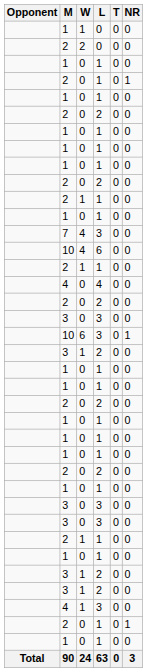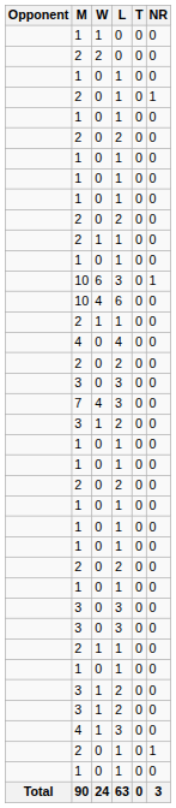 <table class="wikitable sortable">
 <tr>
 <th>Opponent</th>
 <th>M</th>
 <th>W</th>
 <th>L</th>
 <th>T</th>
 <th>NR</th>
 </tr>
 <tr>
 <td></td>
 <td>1</td>
 <td>1</td>
 <td>0</td>
 <td>0</td>
 <td>0</td>
 </tr>
 <tr>
 <td></td>
 <td>2</td>
 <td>2</td>
 <td>0</td>
 <td>0</td>
 <td>0</td>
 </tr>
 <tr>
 <td></td>
 <td>1</td>
 <td>0</td>
 <td>1</td>
 <td>0</td>
 <td>0</td>
 </tr>
 <tr>
 <td></td>
 <td>2</td>
 <td>0</td>
 <td>1</td>
 <td>0</td>
 <td>1</td>
 </tr>
 <tr>
 <td></td>
 <td>1</td>
 <td>0</td>
 <td>1</td>
 <td>0</td>
 <td>0</td>
 </tr>
 <tr>
 <td></td>
 <td>2</td>
 <td>0</td>
 <td>2</td>
 <td>0</td>
 <td>0</td>
 </tr>
 <tr>
 <td></td>
 <td>1</td>
 <td>0</td>
 <td>1</td>
 <td>0</td>
 <td>0</td>
 </tr>
 <tr>
 <td></td>
 <td>1</td>
 <td>0</td>
 <td>1</td>
 <td>0</td>
 <td>0</td>
 </tr>
 <tr>
 <td></td>
 <td>1</td>
 <td>0</td>
 <td>1</td>
 <td>0</td>
 <td>0</td>
 </tr>
 <tr>
 <td></td>
 <td>2</td>
 <td>0</td>
 <td>2</td>
 <td>0</td>
 <td>0</td>
 </tr>
 <tr>
 <td></td>
 <td>2</td>
 <td>1</td>
 <td>1</td>
 <td>0</td>
 <td>0</td>
 </tr>
 <tr>
 <td></td>
 <td>1</td>
 <td>0</td>
 <td>1</td>
 <td>0</td>
 <td>0</td>
 </tr>
 <tr>
 <td></td>
-<td>7</td>
-<td>4</td>
+<td>10</td>
+<td>6</td>
 <td>3</td>
 <td>0</td>
-<td>0</td>
+<td>1</td>
 </tr>
 <tr>
 <td></td>
 <td>10</td>
 <td>4</td>
 <td>6</td>
 <td>0</td>
 <td>0</td>
 </tr>
 <tr>
 <td></td>
 <td>2</td>
 <td>1</td>
 <td>1</td>
 <td>0</td>
 <td>0</td>
 </tr>
 <tr>
 <td></td>
 <td>4</td>
 <td>0</td>
 <td>4</td>
 <td>0</td>
 <td>0</td>
 </tr>
 <tr>
 <td></td>
 <td>2</td>
 <td>0</td>
 <td>2</td>
 <td>0</td>
 <td>0</td>
 </tr>
 <tr>
 <td></td>
 <td>3</td>
 <td>0</td>
 <td>3</td>
 <td>0</td>
 <td>0</td>
 </tr>
 <tr>
 <td></td>
-<td>10</td>
-<td>6</td>
+<td>7</td>
+<td>4</td>
 <td>3</td>
 <td>0</td>
-<td>1</td>
+<td>0</td>
 </tr>
 <tr>
 <td></td>
 <td>3</td>
 <td>1</td>
 <td>2</td>
 <td>0</td>
 <td>0</td>
 </tr>
 <tr>
 <td></td>
 <td>1</td>
 <td>0</td>
 <td>1</td>
 <td>0</td>
 <td>0</td>
 </tr>
 <tr>
 <td></td>
 <td>1</td>
 <td>0</td>
 <td>1</td>
 <td>0</td>
 <td>0</td>
 </tr>
 <tr>
 <td></td>
 <td>2</td>
 <td>0</td>
 <td>2</td>
 <td>0</td>
 <td>0</td>
 </tr>
 <tr>
 <td></td>
 <td>1</td>
 <td>0</td>
 <td>1</td>
 <td>0</td>
 <td>0</td>
 </tr>
 <tr>
 <td></td>
 <td>1</td>
 <td>0</td>
 <td>1</td>
 <td>0</td>
 <td>0</td>
 </tr>
 <tr>
 <td></td>
 <td>1</td>
 <td>0</td>
 <td>1</td>
 <td>0</td>
 <td>0</td>
 </tr>
 <tr>
 <td></td>
 <td>2</td>
 <td>0</td>
 <td>2</td>
 <td>0</td>
 <td>0</td>
 </tr>
 <tr>
 <td></td>
 <td>1</td>
 <td>0</td>
 <td>1</td>
 <td>0</td>
 <td>0</td>
 </tr>
 <tr>
 <td></td>
 <td>3</td>
 <td>0</td>
 <td>3</td>
 <td>0</td>
 <td>0</td>
 </tr>
 <tr>
 <td></td>
 <td>3</td>
 <td>0</td>
 <td>3</td>
 <td>0</td>
 <td>0</td>
 </tr>
 <tr>
 <td></td>
 <td>2</td>
 <td>1</td>
 <td>1</td>
 <td>0</td>
 <td>0</td>
 </tr>
 <tr>
 <td></td>
 <td>1</td>
 <td>0</td>
 <td>1</td>
 <td>0</td>
 <td>0</td>
 </tr>
 <tr>
 <td></td>
 <td>3</td>
 <td>1</td>
 <td>2</td>
 <td>0</td>
 <td>0</td>
 </tr>
 <tr>
 <td></td>
 <td>3</td>
 <td>1</td>
 <td>2</td>
 <td>0</td>
 <td>0</td>
 </tr>
 <tr>
 <td></td>
 <td>4</td>
 <td>1</td>
 <td>3</td>
 <td>0</td>
 <td>0</td>
 </tr>
 <tr>
 <td></td>
 <td>2</td>
 <td>0</td>
 <td>1</td>
 <td>0</td>
 <td>1</td>
 </tr>
 <tr>
 <td></td>
 <td>1</td>
 <td>0</td>
 <td>1</td>
 <td>0</td>
 <td>0</td>
 </tr>
 <tr>
 <th>Total</th>
 <th>90</th>
 <th>24</th>
 <th>63</th>
 <th>0</th>
 <th>3</th>
 </tr>
 </table>
